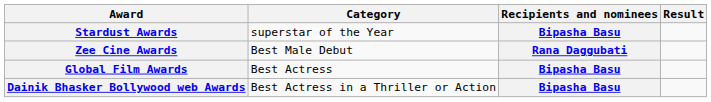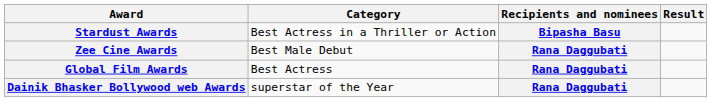 <table class="wikitable sortable">
 <tr>
 <th>Award</th>
 <th>Category</th>
 <th>Recipients and nominees</th>
 <th>Result</th>
 </tr>
 <tr>
 <th><a href='#'>Stardust Awards</a></th>
-<td>superstar of the Year</td>
+<td>Best Actress in a Thriller or Action</td>
 <th><a href='#'>Bipasha Basu</a></th>
 <td></td>
 </tr>
 <tr>
 <th><a href='#'>Zee Cine Awards</a></th>
 <td>Best Male Debut</td>
 <th><a href='#'>Rana Daggubati</a></th>
 <td></td>
 </tr>
 <tr>
 <th><a href='#'>Global Film Awards</a></th>
 <td>Best Actress</td>
-<th><a href='#'>Bipasha Basu</a></th>
+<th><a href='#'>Rana Daggubati</a></th>
 <td></td>
 </tr>
 <tr>
 <th><a href='#'>Dainik Bhasker Bollywood web Awards</a></th>
-<td>Best Actress in a Thriller or Action</td>
-<th><a href='#'>Bipasha Basu</a></th>
+<td>superstar of the Year</td>
+<th><a href='#'>Rana Daggubati</a></th>
 <td></td>
 </tr>
 </table>
